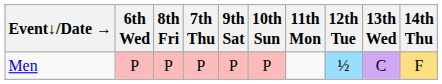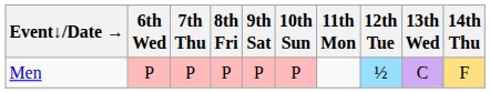 <table class="wikitable" style="margin:0.5em auto; font-size:90%; line-height:1.25em; text-align:center;">
 <tr>
 <th>Event↓/Date →</th>
 <th>6th<br>Wed</th>
+<th>7th<br>Thu</th>
 <th>8th<br>Fri</th>
-<th>7th<br>Thu</th>
 <th>9th<br>Sat</th>
 <th>10th<br>Sun</th>
 <th>11th<br>Mon</th>
 <th>12th<br>Tue</th>
 <th>13th<br>Wed</th>
 <th>14th<br>Thu</th>
 </tr>
 <tr>
 <td style="text-align:left;"><a href='#'>Men</a></td>
 <td bgcolor="#FFBBBB">P</td>
 <td bgcolor="#FFBBBB">P</td>
 <td bgcolor="#FFBBBB">P</td>
 <td bgcolor="#FFBBBB">P</td>
 <td bgcolor="#FFBBBB">P</td>
 <td></td>
 <td bgcolor="#97DEFF">½</td>
 <td bgcolor="#D0A9F5">C</td>
 <td bgcolor="#FFDF80">F</td>
 </tr>
 </table>
